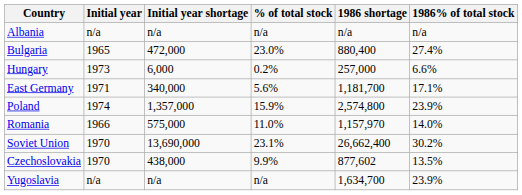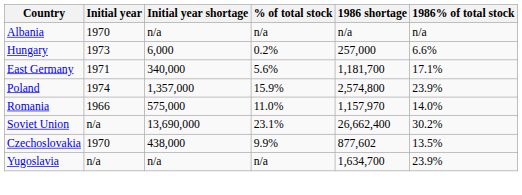 <table class="wikitable" style="text-align: left">
 <tr>
 <th>Country</th>
 <th>Initial year</th>
 <th>Initial year shortage</th>
 <th>% of total stock</th>
 <th>1986 shortage</th>
 <th>1986% of total stock</th>
 </tr>
 <tr>
 <td align=left><a href='#'>Albania</a></td>
+<td>1970</td>
 <td>n/a</td>
 <td>n/a</td>
 <td>n/a</td>
 <td>n/a</td>
-<td>n/a</td>
-</tr>
-<tr>
-<td align=left><a href='#'>Bulgaria</a></td>
-<td>1965</td>
-<td>472,000</td>
-<td>23.0%</td>
-<td>880,400</td>
-<td>27.4%</td>
 </tr>
 <tr>
 <td align=left><a href='#'>Hungary</a></td>
 <td>1973</td>
 <td>6,000</td>
 <td>0.2%</td>
 <td>257,000</td>
 <td>6.6%</td>
 </tr>
 <tr>
 <td align=left><a href='#'>East Germany</a></td>
 <td>1971</td>
 <td>340,000</td>
 <td>5.6%</td>
 <td>1,181,700</td>
 <td>17.1%</td>
 </tr>
 <tr>
 <td align=left><a href='#'>Poland</a></td>
 <td>1974</td>
 <td>1,357,000</td>
 <td>15.9%</td>
 <td>2,574,800</td>
 <td>23.9%</td>
 </tr>
 <tr>
 <td align=left><a href='#'>Romania</a></td>
 <td>1966</td>
 <td>575,000</td>
 <td>11.0%</td>
 <td>1,157,970</td>
 <td>14.0%</td>
 </tr>
 <tr>
 <td align=left><a href='#'>Soviet Union</a></td>
-<td>1970</td>
+<td>n/a</td>
 <td>13,690,000</td>
 <td>23.1%</td>
 <td>26,662,400</td>
 <td>30.2%</td>
 </tr>
 <tr>
 <td align=left><a href='#'>Czechoslovakia</a></td>
 <td>1970</td>
 <td>438,000</td>
 <td>9.9%</td>
 <td>877,602</td>
 <td>13.5%</td>
 </tr>
 <tr>
 <td align=left><a href='#'>Yugoslavia</a></td>
 <td>n/a</td>
 <td>n/a</td>
 <td>n/a</td>
 <td>1,634,700</td>
 <td>23.9%</td>
 </tr>
 </table>
